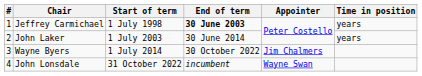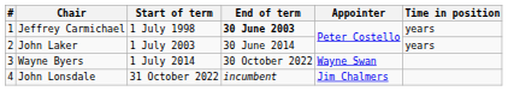 <table class="wikitable sortable">
 <tr>
 <th>#</th>
 <th class=unsortable>Chair</th>
 <th>Start of term</th>
 <th>End of term</th>
 <th lass=unsortable>Appointer</th>
 <th>Time in position</th>
 </tr>
 <tr>
 <td>1</td>
 <td>Jeffrey Carmichael</td>
 <td>1 July 1998</td>
 <td><strong>30 June 2003</strong></td>
 <td rowspan=2><a href='#'>Peter Costello</a></td>
 <td> years</td>
 </tr>
 <tr>
 <td>2</td>
 <td>John Laker</td>
 <td>1 July 2003</td>
 <td>30 June 2014</td>
 <td> years</td>
 </tr>
 <tr>
 <td>3</td>
 <td>Wayne Byers</td>
 <td>1 July 2014</td>
 <td>30 October 2022</td>
-<td><a href='#'>Jim Chalmers</a></td>
+<td><a href='#'>Wayne Swan</a></td>
 <td></td>
 </tr>
 <tr>
 <td>4</td>
 <td>John Lonsdale</td>
 <td>31 October 2022</td>
 <td><em>incumbent</em></td>
-<td><a href='#'>Wayne Swan</a></td>
+<td><a href='#'>Jim Chalmers</a></td>
 <td></td>
 </tr>
 </table>
